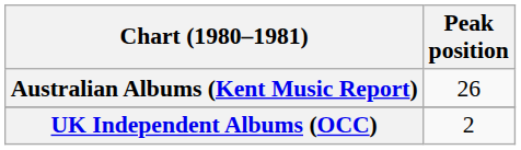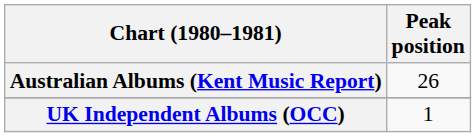 <table class="wikitable sortable plainrowheaders">
 <tr>
 <th scope="col">Chart (1980–1981)</th>
 <th scope="col">Peak<br>position</th>
 </tr>
 <tr>
 <th scope="row">Australian Albums (<a href='#'>Kent Music Report</a>)</th>
 <td style="text-align:center;">26</td>
 </tr>
 <tr>
 </tr>
 <tr>
 </tr>
 <tr>
 <th scope="row"><a href='#'>UK Independent Albums</a> (<a href='#'>OCC</a>)</th>
-<td style="text-align:center;">2</td>
+<td style="text-align:center;">1</td>
 </tr>
 </table>
